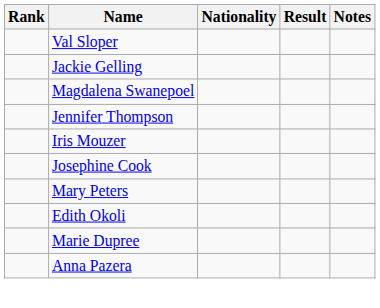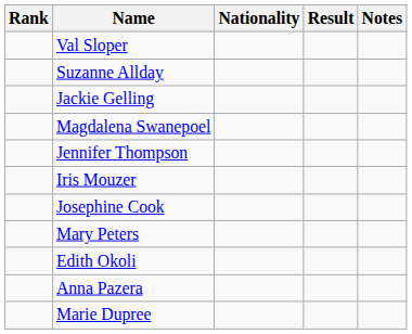 <table class="wikitable sortable" style=" text-align:center">
 <tr>
 <th>Rank</th>
 <th>Name</th>
 <th>Nationality</th>
 <th>Result</th>
 <th>Notes</th>
 </tr>
 <tr>
 <td></td>
 <td align=left><a href='#'>Val Sloper</a></td>
+<td align=left></td>
+<td></td>
+<td></td>
+</tr>
+<tr>
+<td></td>
+<td align=left><a href='#'>Suzanne Allday</a></td>
 <td align=left></td>
 <td></td>
 <td></td>
 </tr>
 <tr>
 <td></td>
 <td align=left><a href='#'>Jackie Gelling</a></td>
 <td align=left></td>
 <td></td>
 <td></td>
 </tr>
 <tr>
 <td></td>
 <td align=left><a href='#'>Magdalena Swanepoel</a></td>
 <td align=left></td>
 <td></td>
 <td></td>
 </tr>
 <tr>
 <td></td>
 <td align=left><a href='#'>Jennifer Thompson</a></td>
 <td align=left></td>
 <td></td>
 <td></td>
 </tr>
 <tr>
 <td></td>
 <td align=left><a href='#'>Iris Mouzer</a></td>
 <td align=left></td>
 <td></td>
 <td></td>
 </tr>
 <tr>
 <td></td>
 <td align=left><a href='#'>Josephine Cook</a></td>
 <td align=left></td>
 <td></td>
 <td></td>
 </tr>
 <tr>
 <td></td>
 <td align=left><a href='#'>Mary Peters</a></td>
 <td align=left></td>
 <td></td>
 <td></td>
 </tr>
 <tr>
 <td></td>
 <td align=left><a href='#'>Edith Okoli</a></td>
 <td align=left></td>
 <td></td>
 <td></td>
 </tr>
 <tr>
 <td></td>
-<td align=left><a href='#'>Marie Dupree</a></td>
+<td align=left><a href='#'>Anna Pazera</a></td>
 <td align=left></td>
 <td></td>
 <td></td>
 </tr>
 <tr>
 <td></td>
-<td align=left><a href='#'>Anna Pazera</a></td>
+<td align=left><a href='#'>Marie Dupree</a></td>
 <td align=left></td>
 <td></td>
 <td></td>
 </tr>
 </table>
